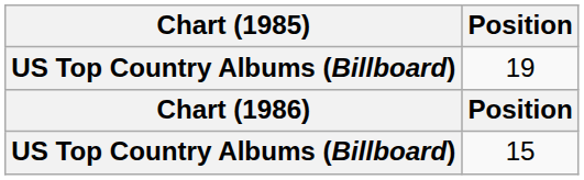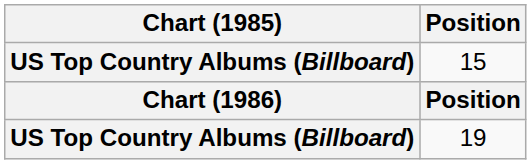 <table class="wikitable plainrowheaders" style="text-align:center">
 <tr>
 <th scope="col">Chart (1985)</th>
 <th scope="col">Position</th>
 </tr>
 <tr>
 <th scope="row">US Top Country Albums (<em>Billboard</em>)</th>
-<td>19</td>
+<td>15</td>
 </tr>
 <tr>
 <th scope="col">Chart (1986)</th>
 <th scope="col">Position</th>
 </tr>
 <tr>
 <th scope="row">US Top Country Albums (<em>Billboard</em>)</th>
-<td>15</td>
+<td>19</td>
 </tr>
 </table>
